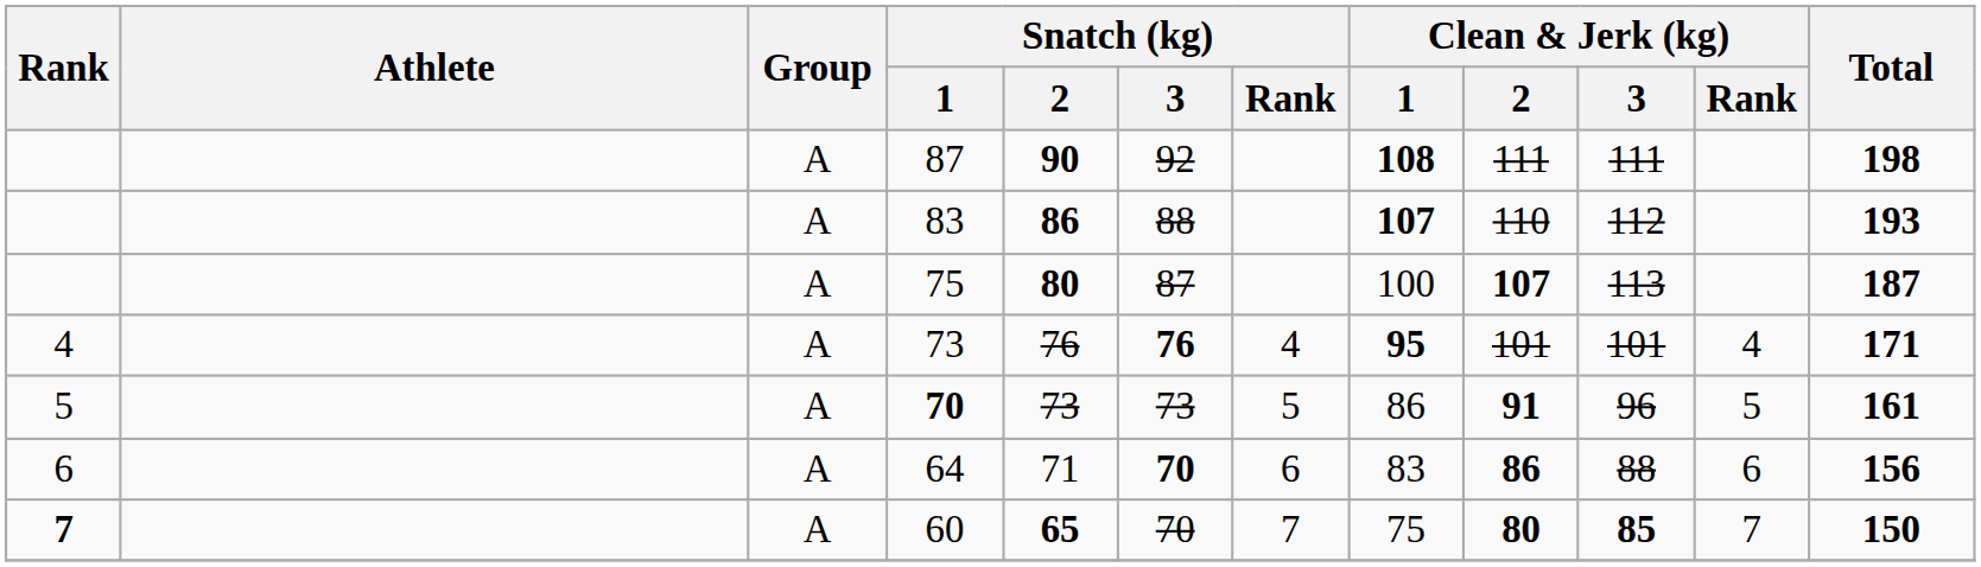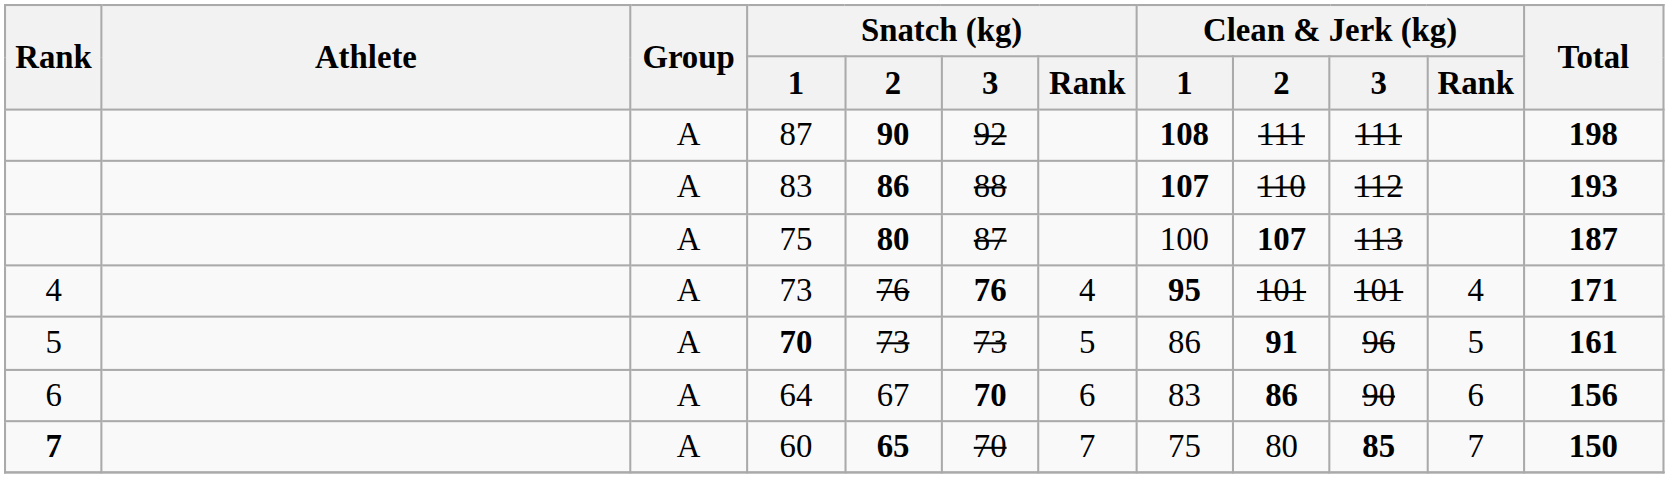 <table class = "wikitable" style="text-align:center;">
 <tr>
 <th rowspan=2 width=40>Rank</th>
 <th rowspan=2 width=250>Athlete</th>
 <th rowspan=2 width=50>Group</th>
 <th colspan=4>Snatch (kg)</th>
 <th colspan=4>Clean & Jerk (kg)</th>
 <th rowspan=2 width=60>Total</th>
 </tr>
 <tr>
 <th width=40>1</th>
 <th width=40>2</th>
 <th width=40>3</th>
 <th width=40>Rank</th>
 <th width=40>1</th>
 <th width=40>2</th>
 <th width=40>3</th>
 <th width=40>Rank</th>
 </tr>
 <tr>
 <td></td>
 <td align=left></td>
 <td>A</td>
 <td>87</td>
 <td><strong>90</strong></td>
 <td><s>92</s></td>
 <td></td>
 <td><strong>108</strong></td>
 <td><s>111</s></td>
 <td><s>111</s></td>
 <td></td>
 <td><strong>198</strong></td>
 </tr>
 <tr>
 <td></td>
 <td align=left></td>
 <td>A</td>
 <td>83</td>
 <td><strong>86</strong></td>
 <td><s>88</s></td>
 <td></td>
 <td><strong>107</strong></td>
 <td><s>110</s></td>
 <td><s>112</s></td>
 <td></td>
 <td><strong>193</strong></td>
 </tr>
 <tr>
 <td></td>
 <td align=left></td>
 <td>A</td>
 <td>75</td>
 <td><strong>80</strong></td>
 <td><s>87</s></td>
 <td></td>
 <td>100</td>
 <td><strong>107</strong></td>
 <td><s>113</s></td>
 <td></td>
 <td><strong>187</strong></td>
 </tr>
 <tr>
 <td>4</td>
 <td align=left></td>
 <td>A</td>
 <td>73</td>
 <td><s>76</s></td>
 <td><strong>76</strong></td>
 <td>4</td>
 <td><strong>95</strong></td>
 <td><s>101</s></td>
 <td><s>101</s></td>
 <td>4</td>
 <td><strong>171</strong></td>
 </tr>
 <tr>
 <td>5</td>
 <td align=left></td>
 <td>A</td>
 <td><strong>70</strong></td>
 <td><s>73</s></td>
 <td><s>73</s></td>
 <td>5</td>
 <td>86</td>
 <td><strong>91</strong></td>
 <td><s>96</s></td>
 <td>5</td>
 <td><strong>161</strong></td>
 </tr>
 <tr>
 <td>6</td>
 <td align=left></td>
 <td>A</td>
 <td>64</td>
-<td>71</td>
+<td>67</td>
 <td><strong>70</strong></td>
 <td>6</td>
 <td>83</td>
 <td><strong>86</strong></td>
-<td><s>88</s></td>
+<td><s>90</s></td>
 <td>6</td>
 <td><strong>156</strong></td>
 </tr>
 <tr>
 <td><strong>7</strong></td>
 <td align=left></td>
 <td>A</td>
 <td>60</td>
 <td><strong>65</strong></td>
 <td><s>70</s></td>
 <td>7</td>
 <td>75</td>
-<td><strong>80</strong></td>
+<td>80</td>
 <td><strong>85</strong></td>
 <td>7</td>
 <td><strong>150</strong></td>
 </tr>
 <tr>
 </tr>
 </table>
